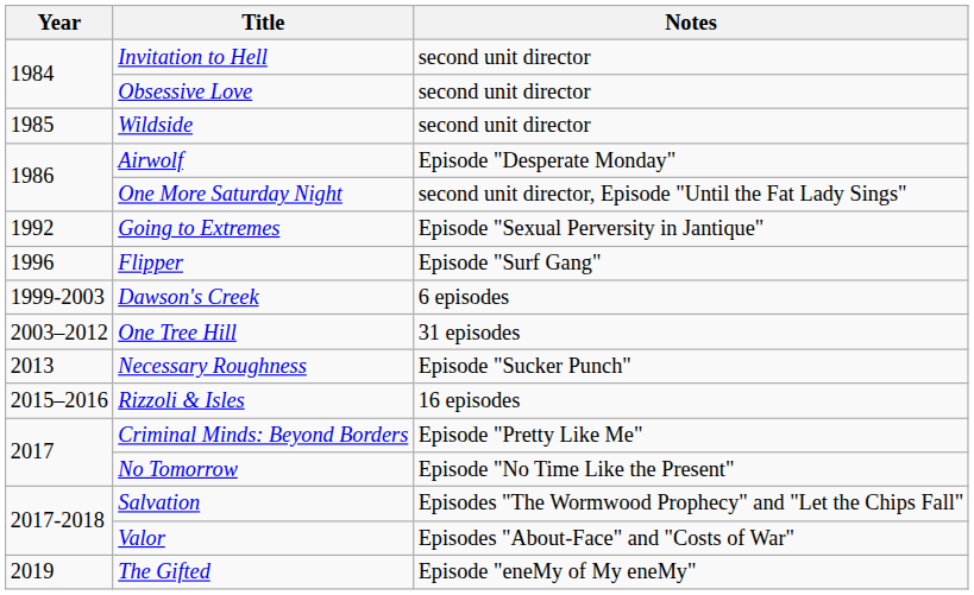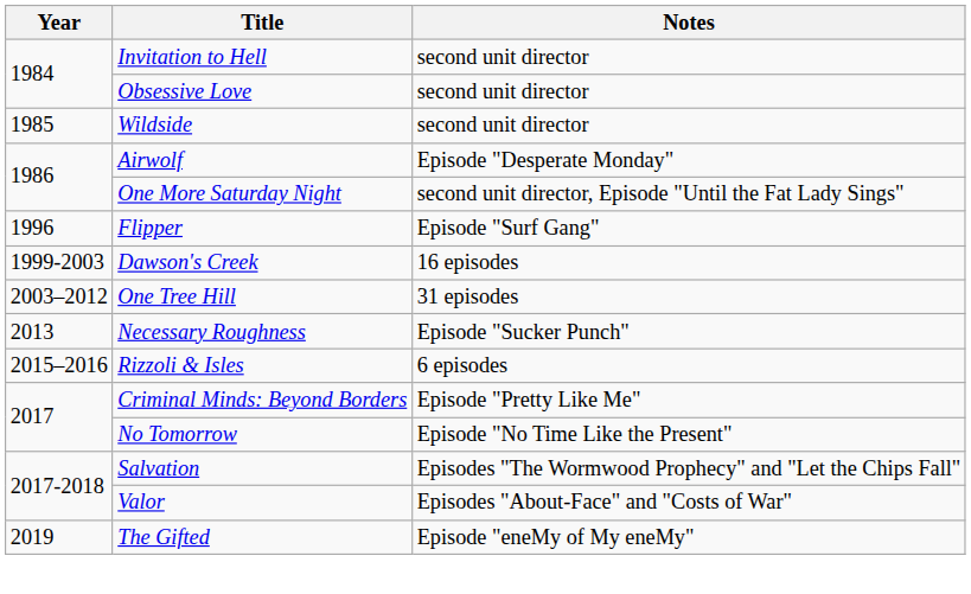 <table class="wikitable">
 <tr>
 <th>Year</th>
 <th>Title</th>
 <th>Notes</th>
 </tr>
 <tr>
 <td rowspan=2>1984</td>
 <td><em><a href='#'>Invitation to Hell</a></em></td>
 <td>second unit director</td>
 </tr>
 <tr>
 <td><em><a href='#'>Obsessive Love</a></em></td>
 <td>second unit director</td>
 </tr>
 <tr>
 <td>1985</td>
 <td><em><a href='#'>Wildside</a></em></td>
 <td>second unit director</td>
 </tr>
 <tr>
 <td rowspan=2>1986</td>
 <td><em><a href='#'>Airwolf</a></em></td>
 <td>Episode "Desperate Monday"</td>
 </tr>
 <tr>
 <td><em><a href='#'>One More Saturday Night</a></em></td>
 <td>second unit director, Episode "Until the Fat Lady Sings"</td>
 </tr>
 <tr>
-<td>1992</td>
-<td><em><a href='#'>Going to Extremes</a></em></td>
-<td>Episode "Sexual Perversity in Jantique"</td>
-</tr>
-<tr>
 <td>1996</td>
 <td><em><a href='#'>Flipper</a></em></td>
 <td>Episode "Surf Gang"</td>
 </tr>
 <tr>
 <td>1999-2003</td>
 <td><em><a href='#'>Dawson's Creek</a></em></td>
-<td>6 episodes</td>
+<td>16 episodes</td>
 </tr>
 <tr>
 <td>2003–2012</td>
 <td><em><a href='#'>One Tree Hill</a></em></td>
 <td>31 episodes</td>
 </tr>
 <tr>
 <td>2013</td>
 <td><em><a href='#'>Necessary Roughness</a></em></td>
 <td>Episode "Sucker Punch"</td>
 </tr>
 <tr>
 <td>2015–2016</td>
 <td><em><a href='#'>Rizzoli & Isles</a></em></td>
-<td>16 episodes</td>
+<td>6 episodes</td>
 </tr>
 <tr>
 <td rowspan=2>2017</td>
 <td><em><a href='#'>Criminal Minds: Beyond Borders</a></em></td>
 <td>Episode "Pretty Like Me"</td>
 </tr>
 <tr>
 <td><em><a href='#'>No Tomorrow</a></em></td>
 <td>Episode "No Time Like the Present"</td>
 </tr>
 <tr>
 <td rowspan=2>2017-2018</td>
 <td><em><a href='#'>Salvation</a></em></td>
 <td>Episodes "The Wormwood Prophecy" and "Let the Chips Fall"</td>
 </tr>
 <tr>
 <td><em><a href='#'>Valor</a></em></td>
 <td>Episodes "About-Face" and "Costs of War"</td>
 </tr>
 <tr>
 <td>2019</td>
 <td><em><a href='#'>The Gifted</a></em></td>
 <td>Episode "eneMy of My eneMy"</td>
 </tr>
 </table>
